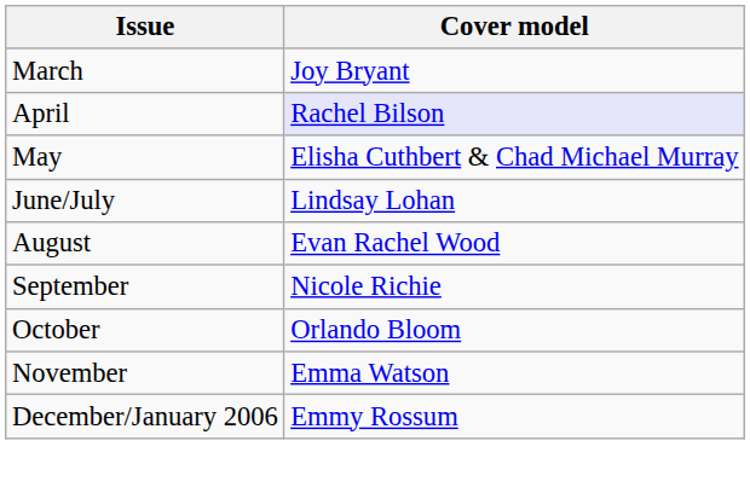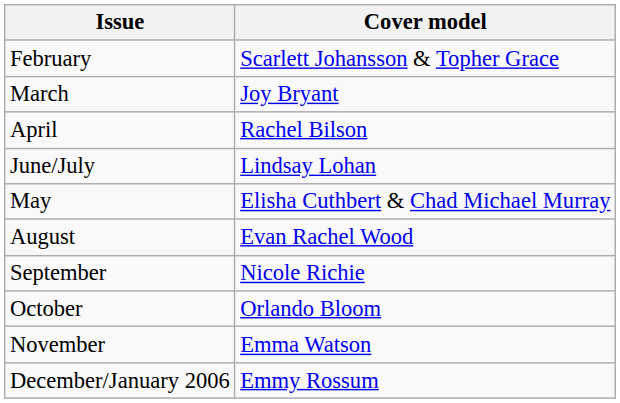 <table class="sortable wikitable">
 <tr>
 <th>Issue</th>
 <th>Cover model</th>
+</tr>
+<tr>
+<td>February</td>
+<td><a href='#'>Scarlett Johansson</a> & <a href='#'>Topher Grace</a></td>
 </tr>
 <tr>
 <td>March</td>
 <td><a href='#'>Joy Bryant</a></td>
 </tr>
 <tr>
 <td>April</td>
-<td style="background: lavender;"><a href='#'>Rachel Bilson</a></td>
+<td><a href='#'>Rachel Bilson</a></td>
+</tr>
+<tr>
+<td>June/July</td>
+<td><a href='#'>Lindsay Lohan</a></td>
 </tr>
 <tr>
 <td>May</td>
 <td><a href='#'>Elisha Cuthbert</a> & <a href='#'>Chad Michael Murray</a></td>
-</tr>
-<tr>
-<td>June/July</td>
-<td><a href='#'>Lindsay Lohan</a></td>
 </tr>
 <tr>
 <td>August</td>
 <td><a href='#'>Evan Rachel Wood</a></td>
 </tr>
 <tr>
 <td>September</td>
 <td><a href='#'>Nicole Richie</a></td>
 </tr>
 <tr>
 <td>October</td>
 <td><a href='#'>Orlando Bloom</a></td>
 </tr>
 <tr>
 <td>November</td>
 <td><a href='#'>Emma Watson</a></td>
 </tr>
 <tr>
 <td>December/January 2006</td>
 <td><a href='#'>Emmy Rossum</a></td>
 </tr>
 </table>
